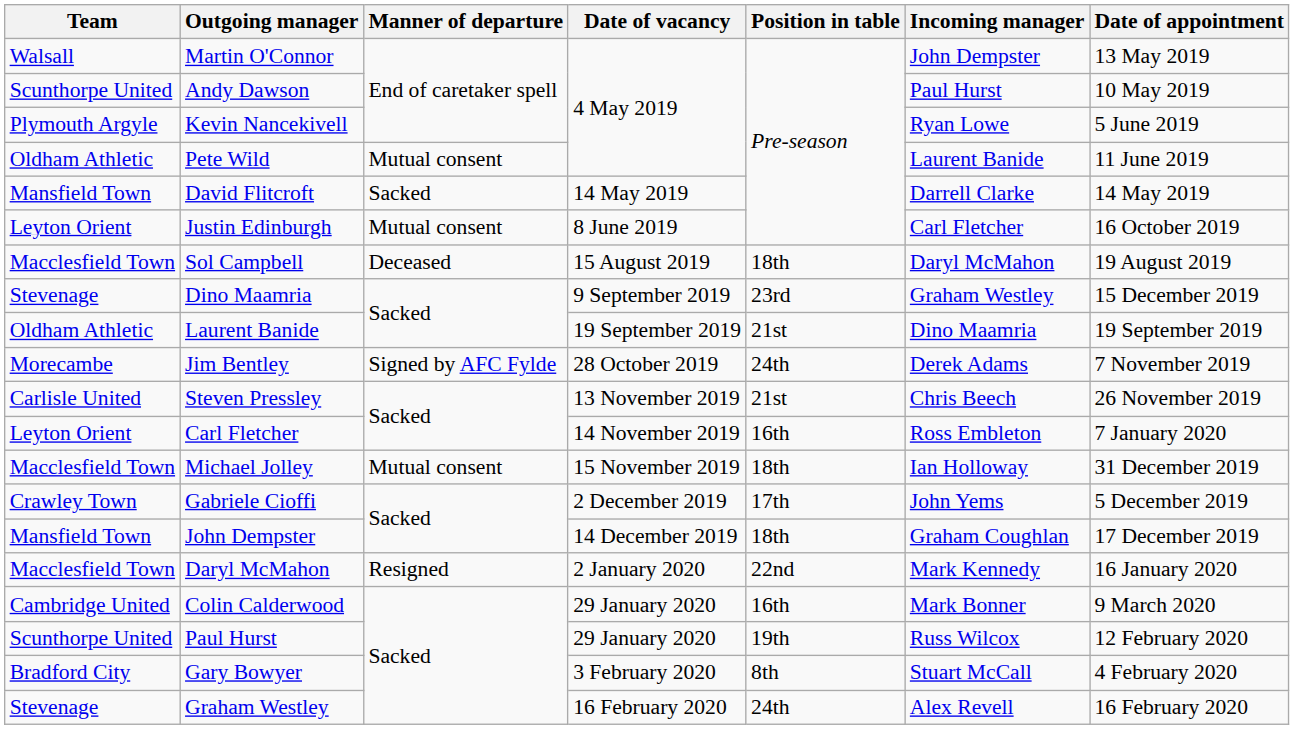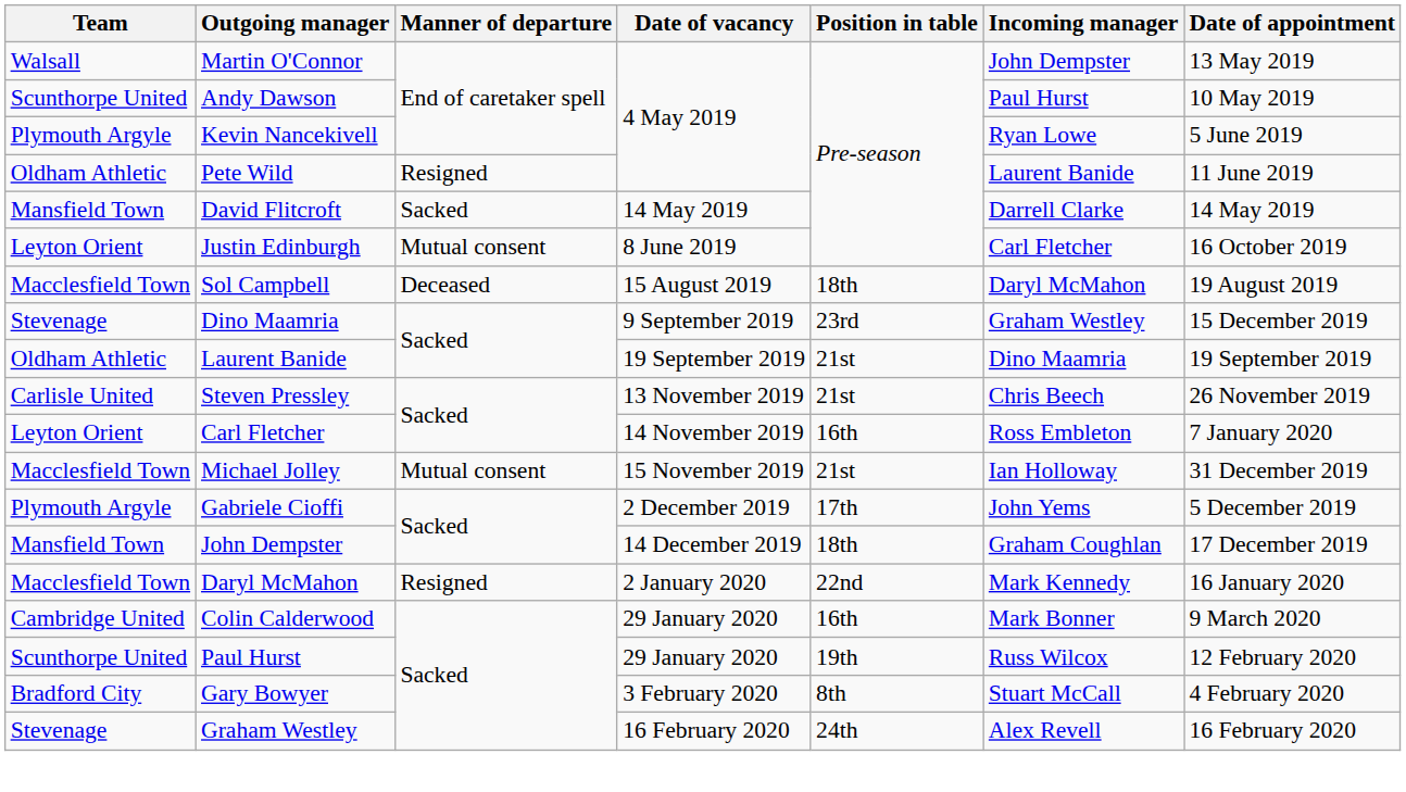 <table class="wikitable">
 <tr>
 <th scope="col">Team</th>
 <th scope="col">Outgoing manager</th>
 <th scope="col">Manner of departure</th>
 <th scope="col">Date of vacancy</th>
 <th scope="col">Position in table</th>
 <th scope="col">Incoming manager</th>
 <th scope="col">Date of appointment</th>
 </tr>
 <tr>
 <td><a href='#'>Walsall</a></td>
 <td> <a href='#'>Martin O'Connor</a></td>
 <td rowspan="3">End of caretaker spell</td>
 <td rowspan="4">4 May 2019</td>
 <td rowspan="6"><em>Pre-season</em></td>
 <td> <a href='#'>John Dempster</a></td>
 <td>13 May 2019</td>
 </tr>
 <tr>
 <td><a href='#'>Scunthorpe United</a></td>
 <td> <a href='#'>Andy Dawson</a></td>
 <td> <a href='#'>Paul Hurst</a></td>
 <td>10 May 2019</td>
 </tr>
 <tr>
 <td><a href='#'>Plymouth Argyle</a></td>
 <td> <a href='#'>Kevin Nancekivell</a></td>
 <td> <a href='#'>Ryan Lowe</a></td>
 <td>5 June 2019</td>
 </tr>
 <tr>
 <td><a href='#'>Oldham Athletic</a></td>
 <td> <a href='#'>Pete Wild</a></td>
-<td>Mutual consent</td>
+<td>Resigned</td>
 <td> <a href='#'>Laurent Banide</a></td>
 <td>11 June 2019</td>
 </tr>
 <tr>
 <td><a href='#'>Mansfield Town</a></td>
 <td> <a href='#'>David Flitcroft</a></td>
 <td>Sacked</td>
 <td>14 May 2019</td>
 <td> <a href='#'>Darrell Clarke</a></td>
 <td>14 May 2019</td>
 </tr>
 <tr>
 <td><a href='#'>Leyton Orient</a></td>
 <td> <a href='#'>Justin Edinburgh</a></td>
 <td>Mutual consent</td>
 <td>8 June 2019</td>
 <td> <a href='#'>Carl Fletcher</a></td>
 <td>16 October 2019</td>
 </tr>
 <tr>
 <td><a href='#'>Macclesfield Town</a></td>
 <td> <a href='#'>Sol Campbell</a></td>
 <td>Deceased</td>
 <td>15 August 2019</td>
 <td>18th</td>
 <td> <a href='#'>Daryl McMahon</a></td>
 <td>19 August 2019</td>
 </tr>
 <tr>
 <td><a href='#'>Stevenage</a></td>
 <td> <a href='#'>Dino Maamria</a></td>
 <td rowspan=2>Sacked</td>
 <td>9 September 2019</td>
 <td>23rd</td>
 <td> <a href='#'>Graham Westley</a></td>
 <td>15 December 2019</td>
 </tr>
 <tr>
 <td><a href='#'>Oldham Athletic</a></td>
 <td> <a href='#'>Laurent Banide</a></td>
 <td>19 September 2019</td>
 <td>21st</td>
 <td> <a href='#'>Dino Maamria</a></td>
 <td>19 September 2019</td>
 </tr>
 <tr>
-<td><a href='#'>Morecambe</a></td>
-<td> <a href='#'>Jim Bentley</a></td>
-<td>Signed by <a href='#'>AFC Fylde</a></td>
-<td>28 October 2019</td>
-<td>24th</td>
-<td> <a href='#'>Derek Adams</a></td>
-<td>7 November 2019</td>
-</tr>
-<tr>
 <td><a href='#'>Carlisle United</a></td>
 <td> <a href='#'>Steven Pressley</a></td>
 <td rowspan="2">Sacked</td>
 <td>13 November 2019</td>
 <td>21st</td>
 <td> <a href='#'>Chris Beech</a></td>
 <td>26 November 2019</td>
 </tr>
 <tr>
 <td><a href='#'>Leyton Orient</a></td>
 <td> <a href='#'>Carl Fletcher</a></td>
 <td>14 November 2019</td>
 <td>16th</td>
 <td> <a href='#'>Ross Embleton</a></td>
 <td>7 January 2020</td>
 </tr>
 <tr>
 <td><a href='#'>Macclesfield Town</a></td>
 <td> <a href='#'>Michael Jolley</a></td>
 <td>Mutual consent</td>
 <td>15 November 2019</td>
-<td>18th</td>
+<td>21st</td>
 <td> <a href='#'>Ian Holloway</a></td>
 <td>31 December 2019</td>
 </tr>
 <tr>
-<td><a href='#'>Crawley Town</a></td>
+<td><a href='#'>Plymouth Argyle</a></td>
 <td> <a href='#'>Gabriele Cioffi</a></td>
 <td rowspan="2">Sacked</td>
 <td>2 December 2019</td>
 <td>17th</td>
 <td> <a href='#'>John Yems</a></td>
 <td>5 December 2019</td>
 </tr>
 <tr>
 <td><a href='#'>Mansfield Town</a></td>
 <td> <a href='#'>John Dempster</a></td>
 <td>14 December 2019</td>
 <td>18th</td>
 <td> <a href='#'>Graham Coughlan</a></td>
 <td>17 December 2019</td>
 </tr>
 <tr>
 <td><a href='#'>Macclesfield Town</a></td>
 <td> <a href='#'>Daryl McMahon</a></td>
 <td>Resigned</td>
 <td>2 January 2020</td>
 <td>22nd</td>
 <td> <a href='#'>Mark Kennedy</a></td>
 <td>16 January 2020</td>
 </tr>
 <tr>
 <td><a href='#'>Cambridge United</a></td>
 <td> <a href='#'>Colin Calderwood</a></td>
 <td rowspan="4">Sacked</td>
 <td>29 January 2020</td>
 <td>16th</td>
 <td> <a href='#'>Mark Bonner</a></td>
 <td>9 March 2020</td>
 </tr>
 <tr>
 <td><a href='#'>Scunthorpe United</a></td>
 <td> <a href='#'>Paul Hurst</a></td>
 <td>29 January 2020</td>
 <td>19th</td>
 <td> <a href='#'>Russ Wilcox</a></td>
 <td>12 February 2020</td>
 </tr>
 <tr>
 <td><a href='#'>Bradford City</a></td>
 <td> <a href='#'>Gary Bowyer</a></td>
 <td>3 February 2020</td>
 <td>8th</td>
 <td> <a href='#'>Stuart McCall</a></td>
 <td>4 February 2020</td>
 </tr>
 <tr>
 <td><a href='#'>Stevenage</a></td>
 <td> <a href='#'>Graham Westley</a></td>
 <td>16 February 2020</td>
 <td>24th</td>
 <td> <a href='#'>Alex Revell</a></td>
 <td>16  February 2020</td>
 </tr>
 </table>
